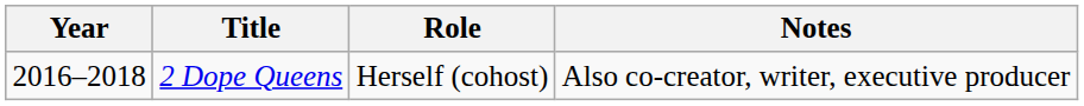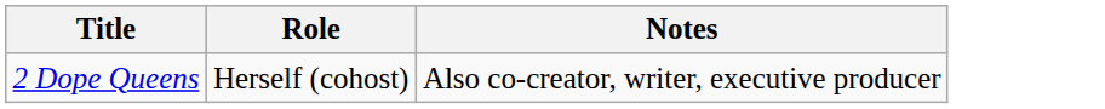 <table class="wikitable sortable">
 <tr>
-<th>Year</th>
 <th>Title</th>
 <th>Role</th>
 <th class="unsortable">Notes</th>
 </tr>
 <tr>
-<td>2016–2018</td>
 <td><em><a href='#'>2 Dope Queens</a></em></td>
 <td>Herself (cohost)</td>
 <td>Also co-creator, writer, executive producer</td>
 </tr>
 </table>
